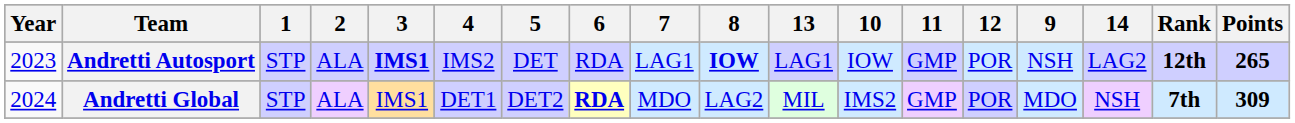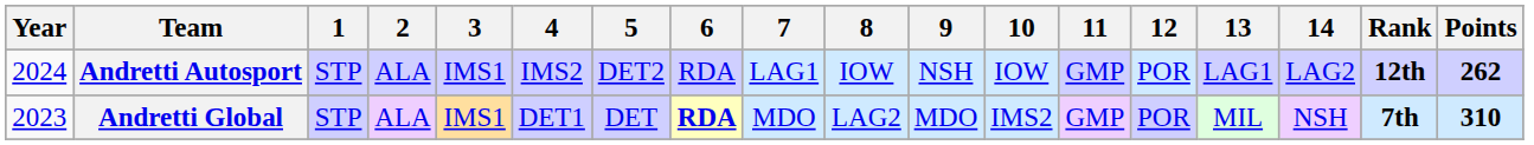 <table class="wikitable" style="text-align:center; font-size:85%">
 <tr>
 <th>Year</th>
 <th>Team</th>
 <th>1</th>
 <th>2</th>
 <th>3</th>
 <th>4</th>
 <th>5</th>
 <th>6</th>
 <th>7</th>
 <th>8</th>
-<th>13</th>
+<th>9</th>
 <th>10</th>
 <th>11</th>
 <th>12</th>
-<th>9</th>
+<th>13</th>
 <th>14</th>
 <th>Rank</th>
 <th>Points</th>
 </tr>
 <tr>
-<td><a href='#'>2023</a></td>
+<td><a href='#'>2024</a></td>
 <th><a href='#'>Andretti Autosport</a></th>
 <td style="background:#CFCFFF;"><a href='#'>STP</a><br></td>
 <td style="background:#CFCFFF;"><a href='#'>ALA</a><br></td>
-<td style="background:#CFCFFF;"><strong><a href='#'>IMS1</a><br></strong></td>
+<td style="background:#CFCFFF;"><a href='#'>IMS1</a><br></td>
 <td style="background:#CFCFFF;"><a href='#'>IMS2</a><br></td>
-<td style="background:#CFCFFF;"><a href='#'>DET</a><br></td>
+<td style="background:#CFCFFF;"><a href='#'>DET2</a><br></td>
 <td style="background:#CFCFFF;"><a href='#'>RDA</a><br></td>
 <td style="background:#CFEAFF;"><a href='#'>LAG1</a><br></td>
-<td style="background:#CFEAFF;"><strong><a href='#'>IOW</a><br></strong></td>
-<td style="background:#CFCFFF;"><a href='#'>LAG1</a><br></td>
+<td style="background:#CFEAFF;"><a href='#'>IOW</a><br></td>
+<td style="background:#CFEAFF;"><a href='#'>NSH</a><br></td>
 <td style="background:#CFEAFF;"><a href='#'>IOW</a><br></td>
 <td style="background:#CFCFFF;"><a href='#'>GMP</a><br></td>
 <td style="background:#CFEAFF;"><a href='#'>POR</a><br></td>
-<td style="background:#CFEAFF;"><a href='#'>NSH</a><br></td>
+<td style="background:#CFCFFF;"><a href='#'>LAG1</a><br></td>
 <td style="background:#CFCFFF;"><a href='#'>LAG2</a><br></td>
 <th style="background:#CFCFFF;">12th</th>
-<th style="background:#CFCFFF;">265</th>
+<th style="background:#CFCFFF;">262</th>
 </tr>
 <tr>
-<td><a href='#'>2024</a></td>
+<td><a href='#'>2023</a></td>
 <th><a href='#'>Andretti Global</a></th>
 <td style="background:#CFCFFF;"><a href='#'>STP</a><br></td>
 <td style="background:#EFCFFF;"><a href='#'>ALA</a><br></td>
 <td style="background:#FFDF9F;"><a href='#'>IMS1</a><br></td>
 <td style="background:#CFCFFF;"><a href='#'>DET1</a><br></td>
-<td style="background:#CFCFFF;"><a href='#'>DET2</a><br></td>
+<td style="background:#CFCFFF;"><a href='#'>DET</a><br></td>
 <td style="background:#FFFFBF;"><strong><a href='#'>RDA</a></strong><br></td>
 <td style="background:#CFEAFF;"><a href='#'>MDO</a><br></td>
 <td style="background:#CFEAFF;"><a href='#'>LAG2</a><br></td>
-<td style="background:#DFFFDF;"><a href='#'>MIL</a><br></td>
+<td style="background:#CFEAFF;"><a href='#'>MDO</a><br></td>
 <td style="background:#CFEAFF;"><a href='#'>IMS2</a><br></td>
 <td style="background:#EFCFFF;"><a href='#'>GMP</a><br></td>
 <td style="background:#CFCFFF;"><a href='#'>POR</a><br></td>
-<td style="background:#CFEAFF;"><a href='#'>MDO</a><br></td>
+<td style="background:#DFFFDF;"><a href='#'>MIL</a><br></td>
 <td style="background:#EFCFFF;"><a href='#'>NSH</a><br></td>
 <th style="background:#CFEAFF;">7th</th>
-<th style="background:#CFEAFF;">309</th>
+<th style="background:#CFEAFF;">310</th>
 </tr>
 </table>
